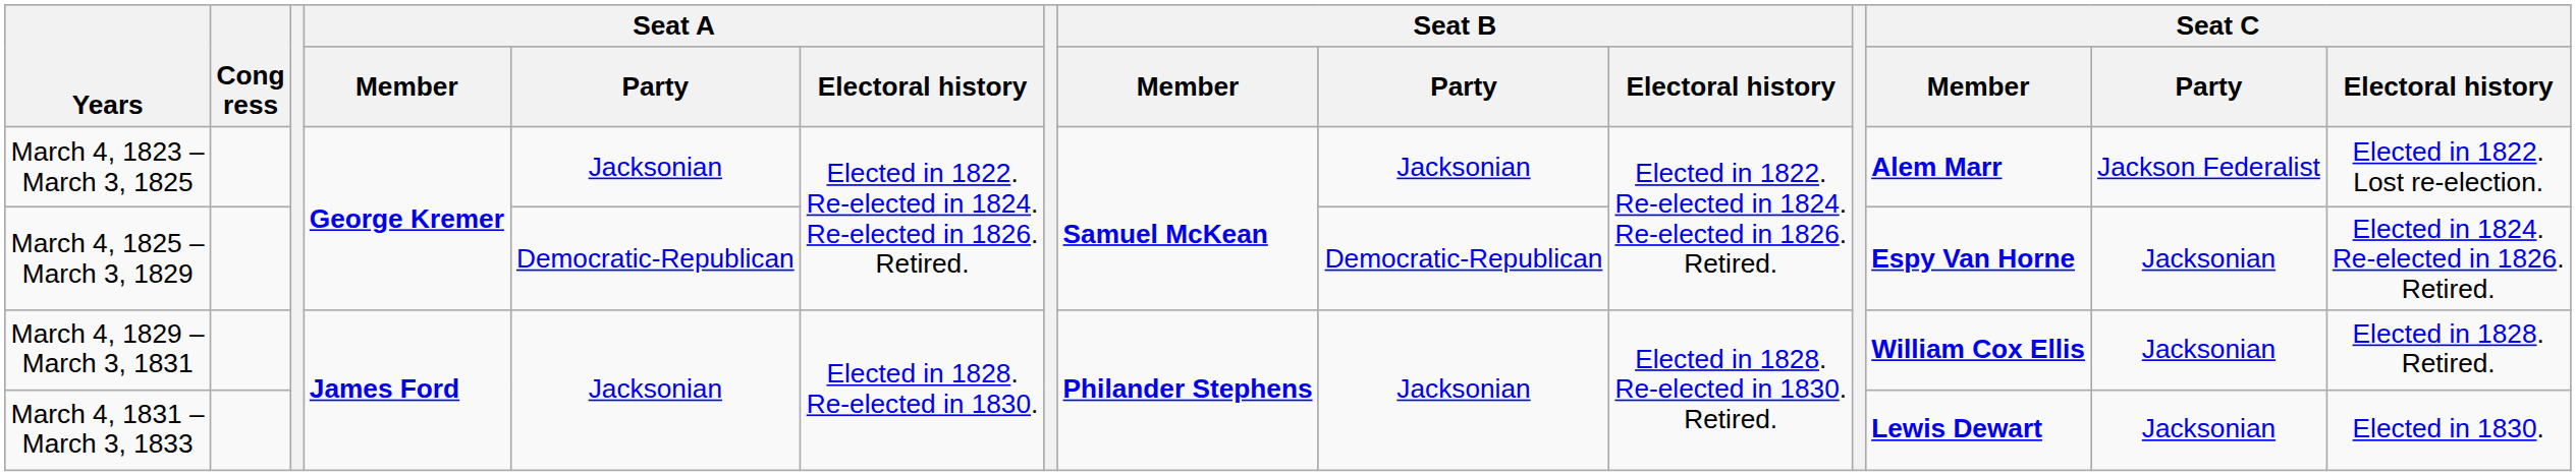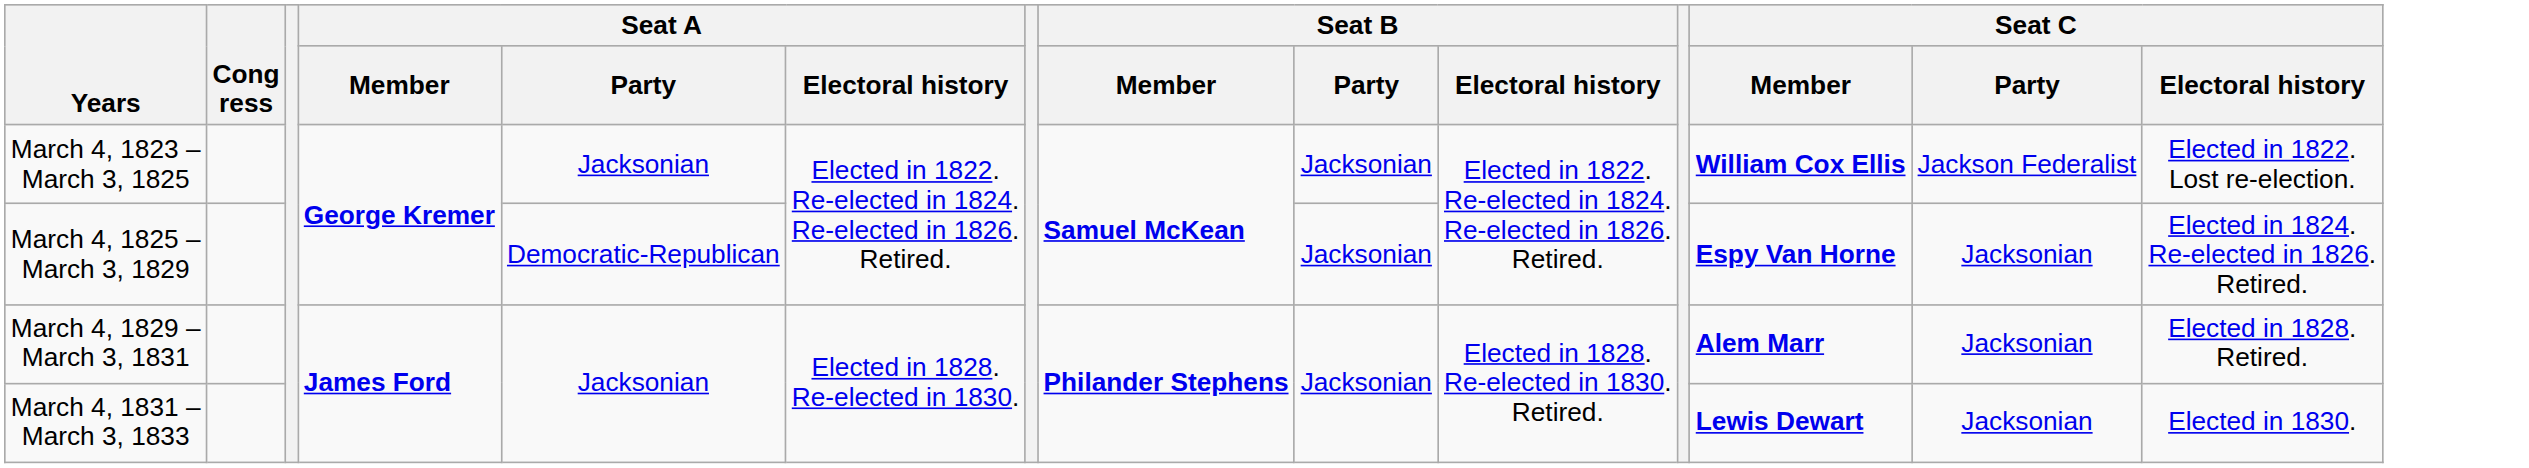 <table class=wikitable style="text-align:center">
 <tr valign=bottom>
 <th rowspan=2>Years</th>
 <th rowspan=2>Cong<br>ress</th>
 <th rowspan=99></th>
 <th colspan=3>Seat A</th>
 <th rowspan=99></th>
 <th colspan=3>Seat B</th>
 <th rowspan=99></th>
 <th colspan=3>Seat C</th>
 </tr>
 <tr style="height:3em">
 <th>Member<br></th>
 <th>Party</th>
 <th>Electoral history</th>
 <th>Member<br></th>
 <th>Party</th>
 <th>Electoral history</th>
 <th>Member<br></th>
 <th>Party</th>
 <th>Electoral history</th>
 </tr>
 <tr style="height:3em">
 <td nowrap>March 4, 1823 –<br>March 3, 1825</td>
 <td></td>
 <td rowspan=2 align=left><strong><a href='#'>George Kremer</a></strong><br></td>
 <td><a href='#'>Jacksonian</a></td>
 <td rowspan=2><a href='#'>Elected in 1822</a>.<br><a href='#'>Re-elected in 1824</a>.<br><a href='#'>Re-elected in 1826</a>.<br>Retired.</td>
 <td rowspan=2 align=left><br><strong><a href='#'>Samuel McKean</a></strong><br></td>
 <td><a href='#'>Jacksonian</a></td>
 <td rowspan=2><a href='#'>Elected in 1822</a>.<br><a href='#'>Re-elected in 1824</a>.<br><a href='#'>Re-elected in 1826</a>.<br>Retired.</td>
-<td align=left><strong><a href='#'>Alem Marr</a></strong><br></td>
+<td align=left><strong><a href='#'>William Cox Ellis</a></strong><br></td>
 <td><a href='#'>Jackson Federalist</a></td>
 <td><a href='#'>Elected in 1822</a>.<br>Lost re-election.</td>
 </tr>
 <tr style="height:3em">
 <td nowrap>March 4, 1825 –<br>March 3, 1829</td>
 <td></td>
 <td><a href='#'>Democratic-Republican</a></td>
-<td><a href='#'>Democratic-Republican</a></td>
+<td><a href='#'>Jacksonian</a></td>
 <td align=left><strong><a href='#'>Espy Van Horne</a></strong><br></td>
 <td><a href='#'>Jacksonian</a></td>
 <td><a href='#'>Elected in 1824</a>.<br><a href='#'>Re-elected in 1826</a>.<br>Retired.</td>
 </tr>
 <tr style="height:3em">
 <td nowrap>March 4, 1829 –<br>March 3, 1831</td>
 <td></td>
 <td rowspan=2 align=left><strong><a href='#'>James Ford</a></strong><br></td>
 <td rowspan=2 ><a href='#'>Jacksonian</a></td>
 <td rowspan=2><a href='#'>Elected in 1828</a>.<br><a href='#'>Re-elected in 1830</a>.<br></td>
 <td rowspan=2 align=left><strong><a href='#'>Philander Stephens</a></strong><br></td>
 <td rowspan=2 ><a href='#'>Jacksonian</a></td>
 <td rowspan=2><a href='#'>Elected in 1828</a>.<br><a href='#'>Re-elected in 1830</a>.<br>Retired.</td>
-<td align=left><strong><a href='#'>William Cox Ellis</a></strong><br></td>
+<td align=left><strong><a href='#'>Alem Marr</a></strong><br></td>
 <td><a href='#'>Jacksonian</a></td>
 <td><a href='#'>Elected in 1828</a>.<br>Retired.</td>
 </tr>
 <tr style="height:3em">
 <td nowrap>March 4, 1831 –<br>March 3, 1833</td>
 <td></td>
 <td align=left><strong><a href='#'>Lewis Dewart</a></strong><br></td>
 <td><a href='#'>Jacksonian</a></td>
 <td><a href='#'>Elected in 1830</a>.<br></td>
 </tr>
 </table>
